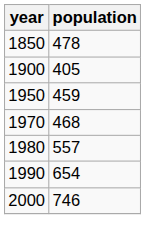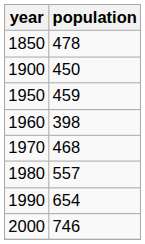 <table class="wikitable">
 <tr>
 <th>year</th>
 <th>population</th>
 </tr>
 <tr>
 <td>1850</td>
 <td>478</td>
 </tr>
 <tr>
 <td>1900</td>
-<td>405</td>
+<td>450</td>
 </tr>
 <tr>
 <td>1950</td>
 <td>459</td>
+</tr>
+<tr>
+<td>1960</td>
+<td>398</td>
 </tr>
 <tr>
 <td>1970</td>
 <td>468</td>
 </tr>
 <tr>
 <td>1980</td>
 <td>557</td>
 </tr>
 <tr>
 <td>1990</td>
 <td>654</td>
 </tr>
 <tr>
 <td>2000</td>
 <td>746</td>
 </tr>
 <tr>
 </tr>
 </table>
